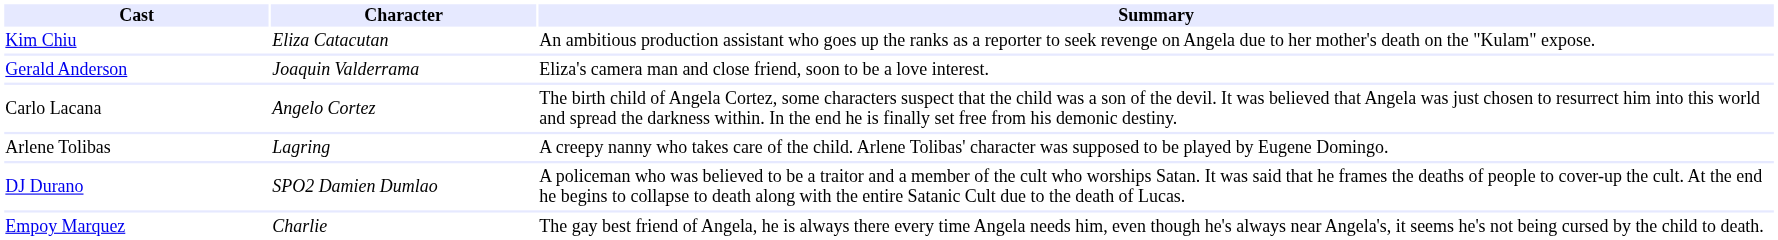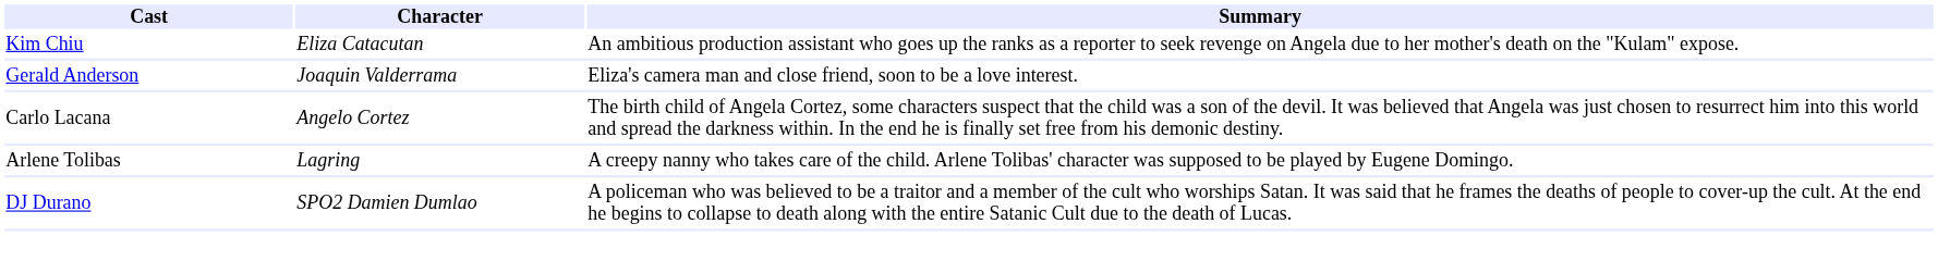 <table border="0" align="center" width="100%">
 <tr bgcolor="#e6e9ff" align="center">
 <th width="15%">Cast</th>
 <th width="15%">Character</th>
 <th width="15">Summary</th>
 </tr>
 <tr>
 <td><a href='#'>Kim Chiu</a></td>
 <td><em> Eliza Catacutan</em></td>
 <td>An ambitious production assistant who goes up the ranks as a reporter to seek revenge on Angela due to her mother's death on the "Kulam" expose.</td>
 </tr>
 <tr>
 <td colspan="3" style="background: #e6e9ff;"></td>
 </tr>
 <tr>
 <td><a href='#'>Gerald Anderson</a></td>
 <td><em> Joaquin Valderrama </em></td>
 <td>Eliza's camera man and close friend, soon to be a love interest.</td>
 </tr>
 <tr>
 <td colspan="3" style="background: #e6e9ff;"></td>
 </tr>
 <tr>
 <td>Carlo Lacana</td>
 <td><em>Angelo Cortez</em></td>
 <td>The birth child of Angela Cortez, some characters suspect that the child was a son of the devil. It was believed that Angela was just chosen to resurrect him into this world and spread the darkness within. In the end he is finally set free from his demonic destiny.</td>
 </tr>
 <tr>
 <td colspan="3" style="background: #e6e9ff;"></td>
 </tr>
 <tr>
 <td>Arlene Tolibas</td>
 <td><em>Lagring</em></td>
 <td>A creepy nanny who takes care of the child. Arlene Tolibas' character was supposed to be played by Eugene Domingo.</td>
 </tr>
 <tr>
 <td colspan="3" style="background: #e6e9ff;"></td>
 </tr>
 <tr>
 <td><a href='#'>DJ Durano</a></td>
 <td><em> SPO2 Damien Dumlao</em></td>
 <td>A policeman who was believed to be a traitor and a member of the cult who worships Satan. It was said that he frames the deaths of people to cover-up the cult. At the end he begins to collapse to death along with the entire Satanic Cult due to the death of Lucas.</td>
 </tr>
 <tr>
 <td colspan="3" style="background: #e6e9ff;"></td>
 </tr>
-<tr>
-<td><a href='#'>Empoy Marquez</a></td>
-<td><em>Charlie</em></td>
-<td>The gay best friend of Angela, he is always there every time Angela needs him, even though he's always near Angela's, it seems he's not being cursed by the child to death.</td>
-</tr>
 </table>
